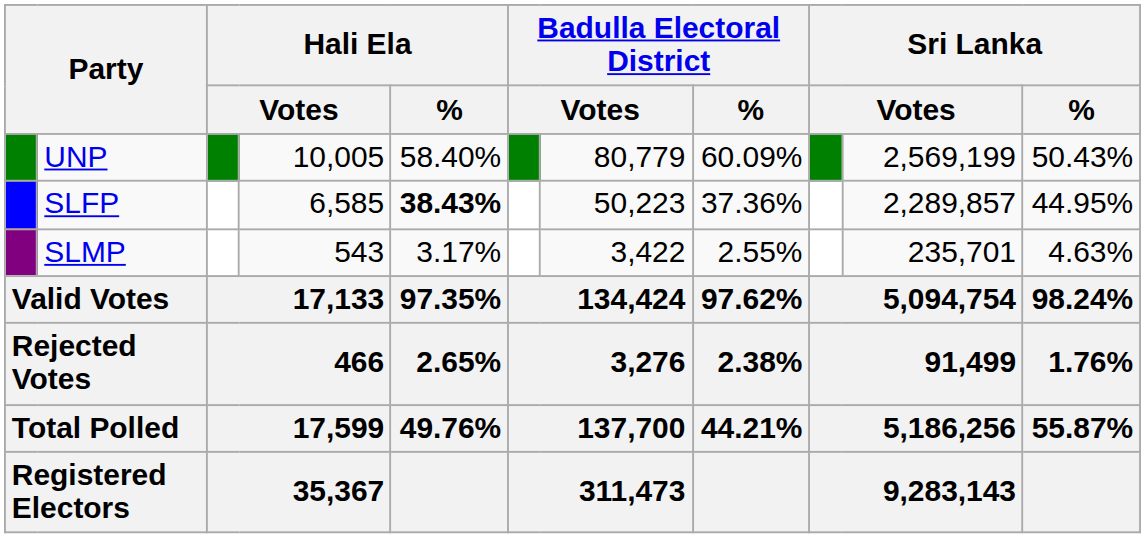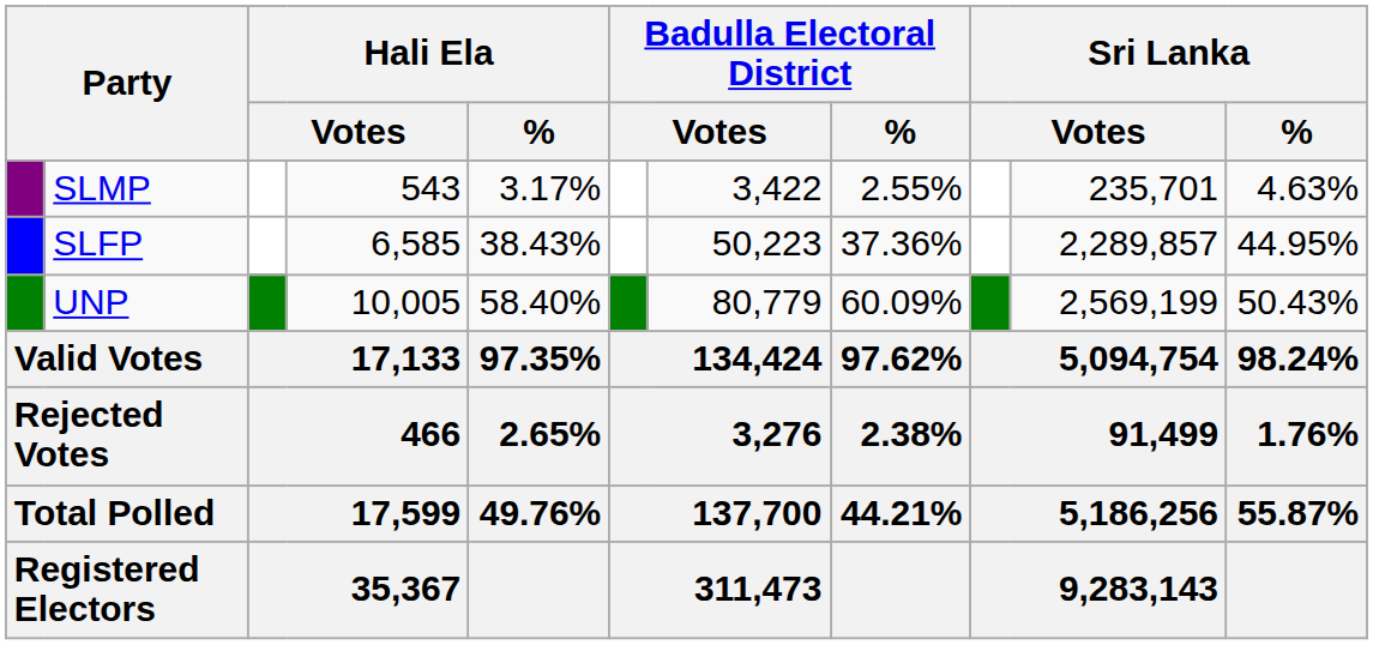 <table class="wikitable">
 <tr>
 <th colspan="2" width="144px"rowspan="2">Party</th>
 <th colspan="3" width="216px">Hali Ela</th>
 <th colspan="3" width="216px"><a href='#'>Badulla Electoral District</a></th>
 <th colspan="3" width="216px">Sri Lanka</th>
 </tr>
 <tr>
 <th colspan="2" width="144px">Votes</th>
 <th>%</th>
 <th colspan="2" width="144px">Votes</th>
 <th>%</th>
 <th colspan="2" width="144px">Votes</th>
 <th>%</th>
 </tr>
 <tr>
+<td style="background-color:purple;" width="10px"></td>
+<td style="text-align:left;"><a href='#'>SLMP</a></td>
+<td style="background-color:white;" width="10px"></td>
+<td style="text-align:right;">543</td>
+<td style="text-align:right;">3.17%</td>
+<td style="background-color:white;" width="10px"></td>
+<td style="text-align:right;">3,422</td>
+<td style="text-align:right;">2.55%</td>
+<td style="background-color:white;" width="10px"></td>
+<td style="text-align:right;">235,701</td>
+<td style="text-align:right;">4.63%</td>
+</tr>
+<tr>
+<td style="background-color:blue;" width="10px"></td>
+<td style="text-align:left;"><a href='#'>SLFP</a></td>
+<td style="background-color:white;" width="10px"></td>
+<td style="text-align:right;">6,585</td>
+<td style="text-align:right;">38.43%</td>
+<td style="background-color:white;" width="10px"></td>
+<td style="text-align:right;">50,223</td>
+<td style="text-align:right;">37.36%</td>
+<td style="background-color:white;" width="10px"></td>
+<td style="text-align:right;">2,289,857</td>
+<td style="text-align:right;">44.95%</td>
+</tr>
+<tr>
 <td style="background-color:green;" width="10px"></td>
 <td style="text-align:left;"><a href='#'>UNP</a></td>
 <td style="background-color:green;" width="10px"></td>
 <td style="text-align:right;">10,005</td>
 <td style="text-align:right;">58.40%</td>
 <td style="background-color:green;" width="10px"></td>
 <td style="text-align:right;">80,779</td>
 <td style="text-align:right;">60.09%</td>
 <td style="background-color:green;" width="10px"></td>
 <td style="text-align:right;">2,569,199</td>
 <td style="text-align:right;">50.43%</td>
-</tr>
-<tr>
-<td style="background-color:blue;" width="10px"></td>
-<td style="text-align:left;"><a href='#'>SLFP</a></td>
-<td style="background-color:white;" width="10px"></td>
-<td style="text-align:right;">6,585</td>
-<td style="text-align:right;"><strong>38.43%</strong></td>
-<td style="background-color:white;" width="10px"></td>
-<td style="text-align:right;">50,223</td>
-<td style="text-align:right;">37.36%</td>
-<td style="background-color:white;" width="10px"></td>
-<td style="text-align:right;">2,289,857</td>
-<td style="text-align:right;">44.95%</td>
-</tr>
-<tr>
-<td style="background-color:purple;" width="10px"></td>
-<td style="text-align:left;"><a href='#'>SLMP</a></td>
-<td style="background-color:white;" width="10px"></td>
-<td style="text-align:right;">543</td>
-<td style="text-align:right;">3.17%</td>
-<td style="background-color:white;" width="10px"></td>
-<td style="text-align:right;">3,422</td>
-<td style="text-align:right;">2.55%</td>
-<td style="background-color:white;" width="10px"></td>
-<td style="text-align:right;">235,701</td>
-<td style="text-align:right;">4.63%</td>
 </tr>
 <tr>
 <th colspan="2" width="144px"style="text-align:left;">Valid Votes</th>
 <th style="text-align:right;"colspan="2" width="144px">17,133</th>
 <th style="text-align:right;">97.35%</th>
 <th style="text-align:right;"colspan="2" width="144px">134,424</th>
 <th style="text-align:right;">97.62%</th>
 <th style="text-align:right;"colspan="2" width="144px">5,094,754</th>
 <th style="text-align:right;">98.24%</th>
 </tr>
 <tr>
 <th colspan="2" width="144px"style="text-align:left;">Rejected Votes</th>
 <th style="text-align:right;"colspan="2" width="144px">466</th>
 <th style="text-align:right;">2.65%</th>
 <th style="text-align:right;"colspan="2" width="144px">3,276</th>
 <th style="text-align:right;">2.38%</th>
 <th style="text-align:right;"colspan="2" width="144px">91,499</th>
 <th style="text-align:right;">1.76%</th>
 </tr>
 <tr>
 <th colspan="2" width="144px"style="text-align:left;">Total Polled</th>
 <th style="text-align:right;"colspan="2" width="144px">17,599</th>
 <th style="text-align:right;">49.76%</th>
 <th style="text-align:right;"colspan="2" width="144px">137,700</th>
 <th style="text-align:right;">44.21%</th>
 <th style="text-align:right;"colspan="2" width="144px">5,186,256</th>
 <th style="text-align:right;">55.87%</th>
 </tr>
 <tr>
 <th colspan="2" width="144px"style="text-align:left;">Registered Electors</th>
 <th style="text-align:right;"colspan="2" width="144px">35,367</th>
 <th></th>
 <th style="text-align:right;"colspan="2" width="144px">311,473</th>
 <th></th>
 <th style="text-align:right;"colspan="2" width="144px">9,283,143</th>
 <th></th>
 </tr>
 </table>
